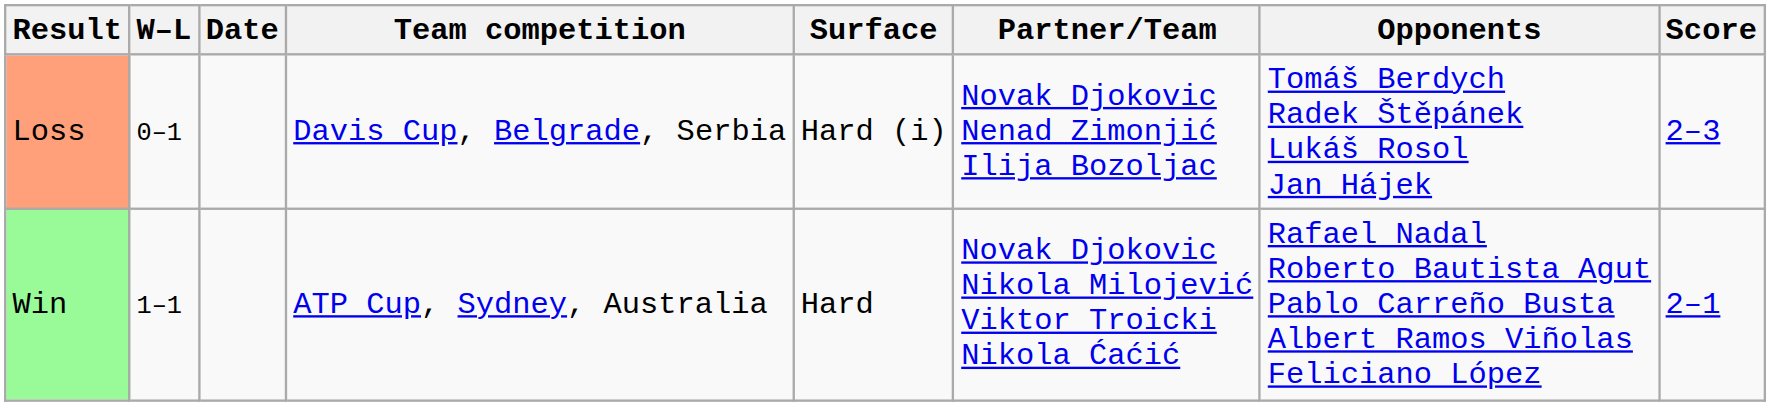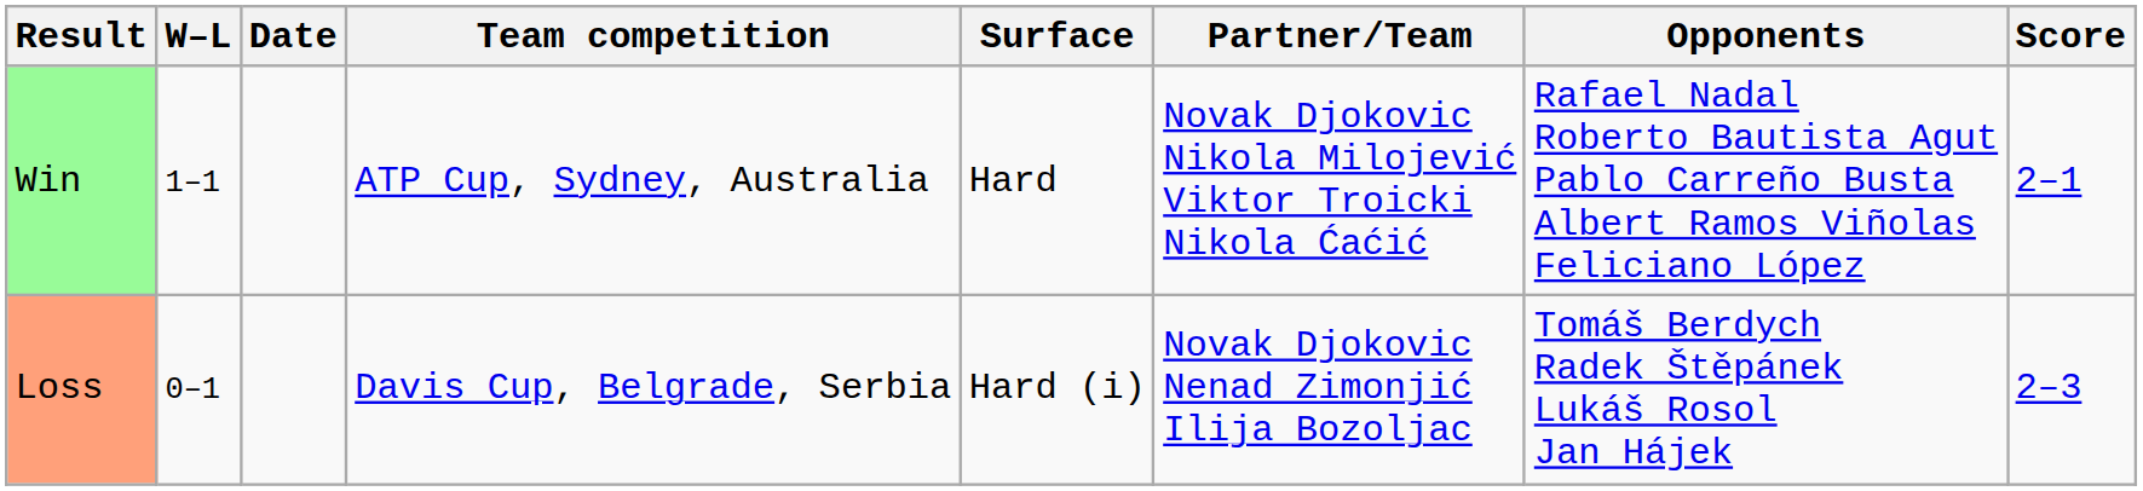 <table class="sortable wikitable">
 <tr>
 <th>Result</th>
 <th class="unsortable">W–L</th>
 <th>Date</th>
 <th>Team competition</th>
 <th>Surface</th>
 <th>Partner/Team</th>
 <th>Opponents</th>
 <th class="unsortable">Score</th>
 </tr>
 <tr>
+<td bgcolor=98FB98>Win</td>
+<td><small>1–1</small></td>
+<td><a href='#'></a></td>
+<td><a href='#'>ATP Cup</a>, <a href='#'>Sydney</a>, Australia</td>
+<td>Hard</td>
+<td> <a href='#'>Novak Djokovic</a><br> <a href='#'>Nikola Milojević</a><br> <a href='#'>Viktor Troicki</a><br> <a href='#'>Nikola Ćaćić</a></td>
+<td> <a href='#'>Rafael Nadal</a><br> <a href='#'>Roberto Bautista Agut</a><br> <a href='#'>Pablo Carreño Busta</a><br> <a href='#'>Albert Ramos Viñolas</a><br> <a href='#'>Feliciano López</a></td>
+<td><a href='#'>2–1</a></td>
+</tr>
+<tr>
 <td bgcolor=FFA07A>Loss</td>
 <td><small>0–1</small></td>
 <td><a href='#'></a></td>
 <td><a href='#'>Davis Cup</a>, <a href='#'>Belgrade</a>, Serbia</td>
 <td>Hard (i)</td>
 <td> <a href='#'>Novak Djokovic</a><br> <a href='#'>Nenad Zimonjić</a><br> <a href='#'>Ilija Bozoljac</a></td>
 <td> <a href='#'>Tomáš Berdych</a> <br>  <a href='#'>Radek Štěpánek</a> <br>  <a href='#'>Lukáš Rosol</a> <br>  <a href='#'>Jan Hájek</a></td>
 <td><a href='#'>2–3</a></td>
 </tr>
-<tr>
-<td bgcolor=98FB98>Win</td>
-<td><small>1–1</small></td>
-<td><a href='#'></a></td>
-<td><a href='#'>ATP Cup</a>, <a href='#'>Sydney</a>, Australia</td>
-<td>Hard</td>
-<td> <a href='#'>Novak Djokovic</a><br> <a href='#'>Nikola Milojević</a><br> <a href='#'>Viktor Troicki</a><br> <a href='#'>Nikola Ćaćić</a></td>
-<td> <a href='#'>Rafael Nadal</a><br> <a href='#'>Roberto Bautista Agut</a><br> <a href='#'>Pablo Carreño Busta</a><br> <a href='#'>Albert Ramos Viñolas</a><br> <a href='#'>Feliciano López</a></td>
-<td><a href='#'>2–1</a></td>
-</tr>
 </table>
